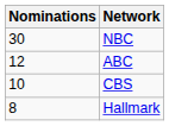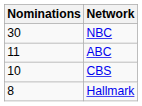 <table class="wikitable">
 <tr>
 <th>Nominations</th>
 <th>Network</th>
 </tr>
 <tr>
 <td>30</td>
 <td><a href='#'>NBC</a></td>
 </tr>
 <tr>
-<td>12</td>
+<td>11</td>
 <td><a href='#'>ABC</a></td>
 </tr>
 <tr>
 <td>10</td>
 <td><a href='#'>CBS</a></td>
 </tr>
 <tr>
 <td>8</td>
 <td><a href='#'>Hallmark</a></td>
 </tr>
 </table>
